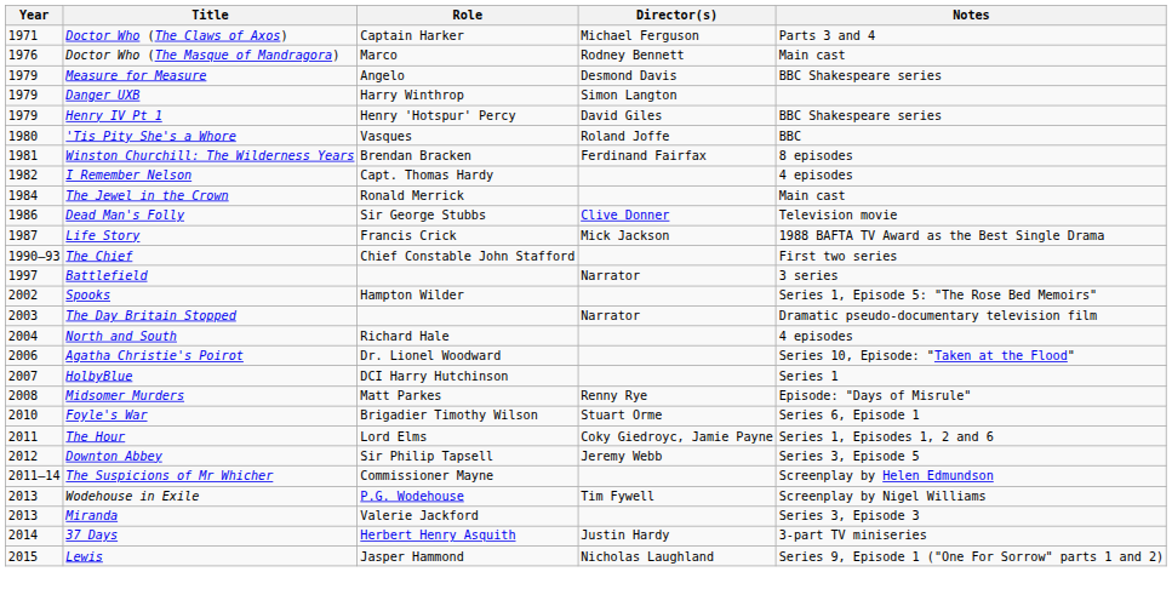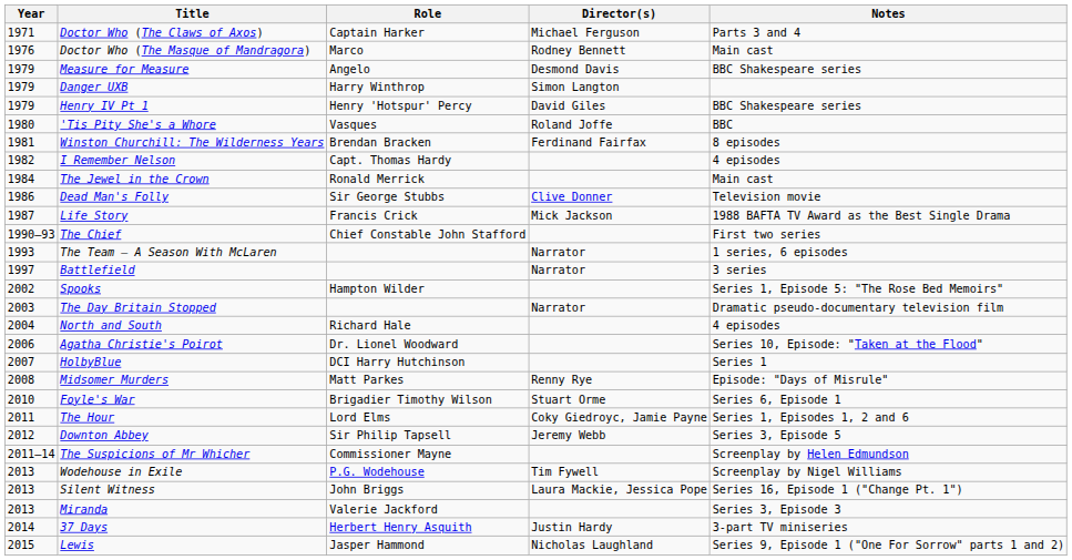 <table class="wikitable sortable">
 <tr>
 <th>Year</th>
 <th>Title</th>
 <th>Role</th>
 <th>Director(s)</th>
 <th>Notes</th>
 </tr>
 <tr>
 <td>1971</td>
 <td><em><a href='#'>Doctor Who</a></em> (<em><a href='#'>The Claws of Axos</a></em>)</td>
 <td>Captain Harker</td>
 <td>Michael Ferguson</td>
 <td>Parts 3 and 4</td>
 </tr>
 <tr>
 <td>1976</td>
 <td><em>Doctor Who</em> (<em><a href='#'>The Masque of Mandragora</a></em>)</td>
 <td>Marco</td>
 <td>Rodney Bennett</td>
 <td>Main cast</td>
 </tr>
 <tr>
 <td>1979</td>
 <td><em><a href='#'>Measure for Measure</a></em></td>
 <td>Angelo</td>
 <td>Desmond Davis</td>
 <td>BBC Shakespeare series</td>
 </tr>
 <tr>
 <td>1979</td>
 <td><em><a href='#'>Danger UXB</a></em></td>
 <td>Harry Winthrop</td>
 <td>Simon Langton</td>
 </tr>
 <tr>
 <td>1979</td>
 <td><em><a href='#'>Henry IV Pt 1</a></em></td>
 <td>Henry 'Hotspur' Percy</td>
 <td>David Giles</td>
 <td>BBC Shakespeare series</td>
 </tr>
 <tr>
 <td>1980</td>
 <td><em><a href='#'>'Tis Pity She's a Whore</a></em></td>
 <td>Vasques</td>
 <td>Roland Joffe</td>
 <td>BBC</td>
 </tr>
 <tr>
 <td>1981</td>
 <td><em><a href='#'>Winston Churchill: The Wilderness Years</a></em></td>
 <td>Brendan Bracken</td>
 <td>Ferdinand Fairfax</td>
 <td>8 episodes</td>
 </tr>
 <tr>
 <td>1982</td>
 <td><em><a href='#'>I Remember Nelson</a></em></td>
 <td>Capt. Thomas Hardy</td>
 <td></td>
 <td>4 episodes</td>
 </tr>
 <tr>
 <td>1984</td>
 <td><em><a href='#'>The Jewel in the Crown</a></em></td>
 <td>Ronald Merrick</td>
 <td></td>
 <td>Main cast</td>
 </tr>
 <tr>
 <td>1986</td>
 <td><em><a href='#'>Dead Man's Folly</a></em></td>
 <td>Sir George Stubbs</td>
 <td><a href='#'>Clive Donner</a></td>
 <td>Television movie</td>
 </tr>
 <tr>
 <td>1987</td>
 <td><em><a href='#'>Life Story</a></em></td>
 <td>Francis Crick</td>
 <td>Mick Jackson</td>
 <td>1988 BAFTA TV Award as the Best Single Drama</td>
 </tr>
 <tr>
 <td>1990–93</td>
 <td><em><a href='#'>The Chief</a></em></td>
 <td>Chief Constable John Stafford</td>
 <td></td>
 <td>First two series</td>
 </tr>
 <tr>
+<td>1993</td>
+<td><em>The Team – A Season With McLaren</em></td>
+<td></td>
+<td>Narrator</td>
+<td>1 series, 6 episodes</td>
+</tr>
+<tr>
 <td>1997</td>
 <td><em><a href='#'>Battlefield</a></em></td>
 <td></td>
 <td>Narrator</td>
 <td>3 series</td>
 </tr>
 <tr>
 <td>2002</td>
 <td><a href='#'><em>Spooks</em></a></td>
 <td>Hampton Wilder</td>
 <td></td>
 <td>Series 1, Episode 5: "The Rose Bed Memoirs"</td>
 </tr>
 <tr>
 <td>2003</td>
 <td><em><a href='#'>The Day Britain Stopped</a></em></td>
 <td></td>
 <td>Narrator</td>
 <td>Dramatic pseudo-documentary television film</td>
 </tr>
 <tr>
 <td>2004</td>
 <td><em><a href='#'>North and South</a></em></td>
 <td>Richard Hale</td>
 <td></td>
 <td>4 episodes</td>
 </tr>
 <tr>
 <td>2006</td>
 <td><em><a href='#'>Agatha Christie's Poirot</a></em></td>
 <td>Dr. Lionel Woodward</td>
 <td></td>
 <td>Series 10, Episode: "<a href='#'>Taken at the Flood</a>"</td>
 </tr>
 <tr>
 <td>2007</td>
 <td><em><a href='#'>HolbyBlue</a></em></td>
 <td>DCI Harry Hutchinson</td>
 <td></td>
 <td>Series 1</td>
 </tr>
 <tr>
 <td>2008</td>
 <td><em><a href='#'>Midsomer Murders</a></em></td>
 <td>Matt Parkes</td>
 <td>Renny Rye</td>
 <td>Episode: "Days of Misrule"</td>
 </tr>
 <tr>
 <td>2010</td>
 <td><em><a href='#'>Foyle's War</a></em></td>
 <td>Brigadier Timothy Wilson</td>
 <td>Stuart Orme</td>
 <td>Series 6, Episode 1</td>
 </tr>
 <tr>
 <td>2011</td>
 <td><em><a href='#'>The Hour</a></em></td>
 <td>Lord Elms</td>
 <td>Coky Giedroyc, Jamie Payne</td>
 <td>Series 1, Episodes 1, 2 and 6</td>
 </tr>
 <tr>
 <td>2012</td>
 <td><em><a href='#'>Downton Abbey</a></em></td>
 <td>Sir Philip Tapsell</td>
 <td>Jeremy Webb</td>
 <td>Series 3, Episode 5</td>
 </tr>
 <tr>
 <td>2011–14</td>
 <td><em><a href='#'>The Suspicions of Mr Whicher</a></em></td>
 <td>Commissioner Mayne</td>
 <td></td>
 <td>Screenplay by <a href='#'>Helen Edmundson</a></td>
 </tr>
 <tr>
 <td>2013</td>
 <td><em>Wodehouse in Exile</em></td>
 <td><a href='#'>P.G. Wodehouse</a></td>
 <td>Tim Fywell</td>
 <td>Screenplay by Nigel Williams</td>
 </tr>
 <tr>
 <td>2013</td>
+<td><em>Silent Witness</em></td>
+<td>John Briggs</td>
+<td>Laura Mackie, Jessica Pope</td>
+<td>Series 16, Episode 1 ("Change Pt. 1")</td>
+</tr>
+<tr>
+<td>2013</td>
 <td><em><a href='#'>Miranda</a></em></td>
 <td>Valerie Jackford</td>
 <td></td>
 <td>Series 3, Episode 3</td>
 </tr>
 <tr>
 <td>2014</td>
 <td><em><a href='#'>37 Days</a></em></td>
 <td><a href='#'>Herbert Henry Asquith</a></td>
 <td>Justin Hardy</td>
 <td>3-part TV miniseries</td>
 </tr>
 <tr>
 <td>2015</td>
 <td><em><a href='#'>Lewis</a></em></td>
 <td>Jasper Hammond</td>
 <td>Nicholas Laughland</td>
 <td>Series 9, Episode 1 ("One For Sorrow" parts 1 and 2)</td>
 </tr>
 </table>
